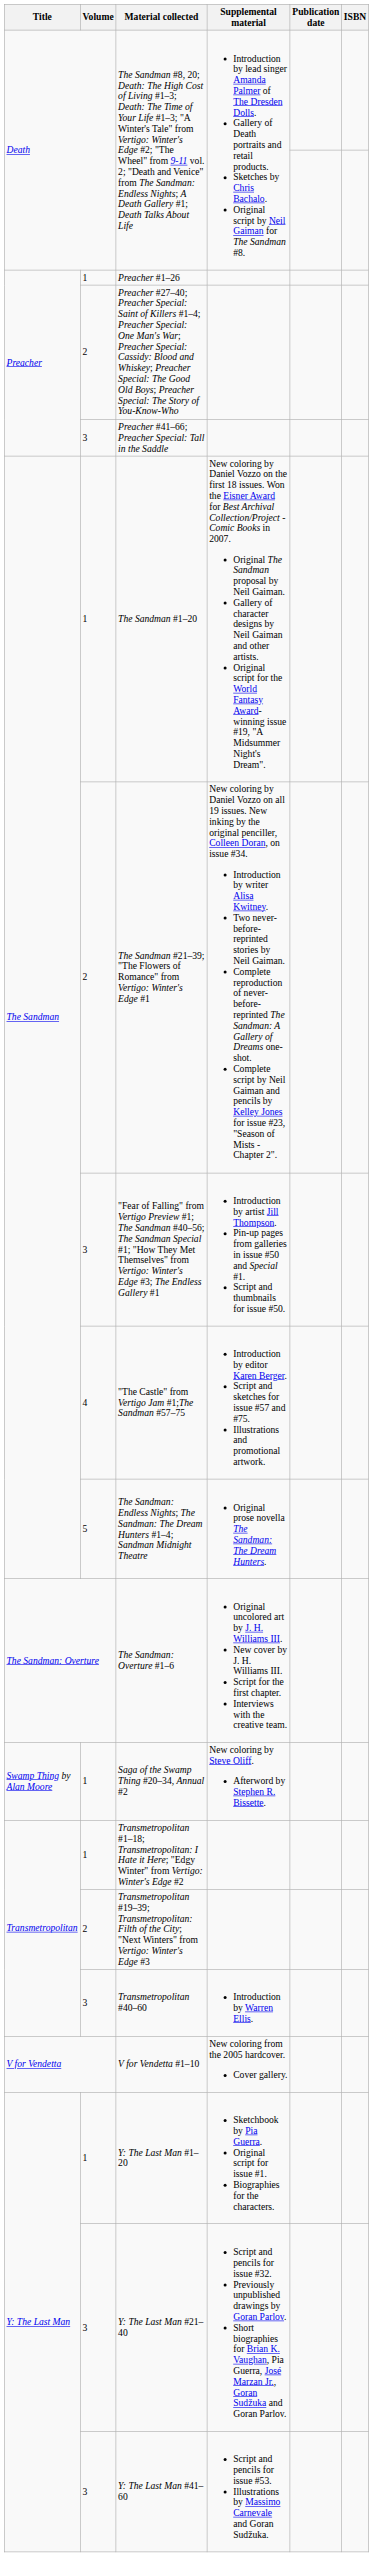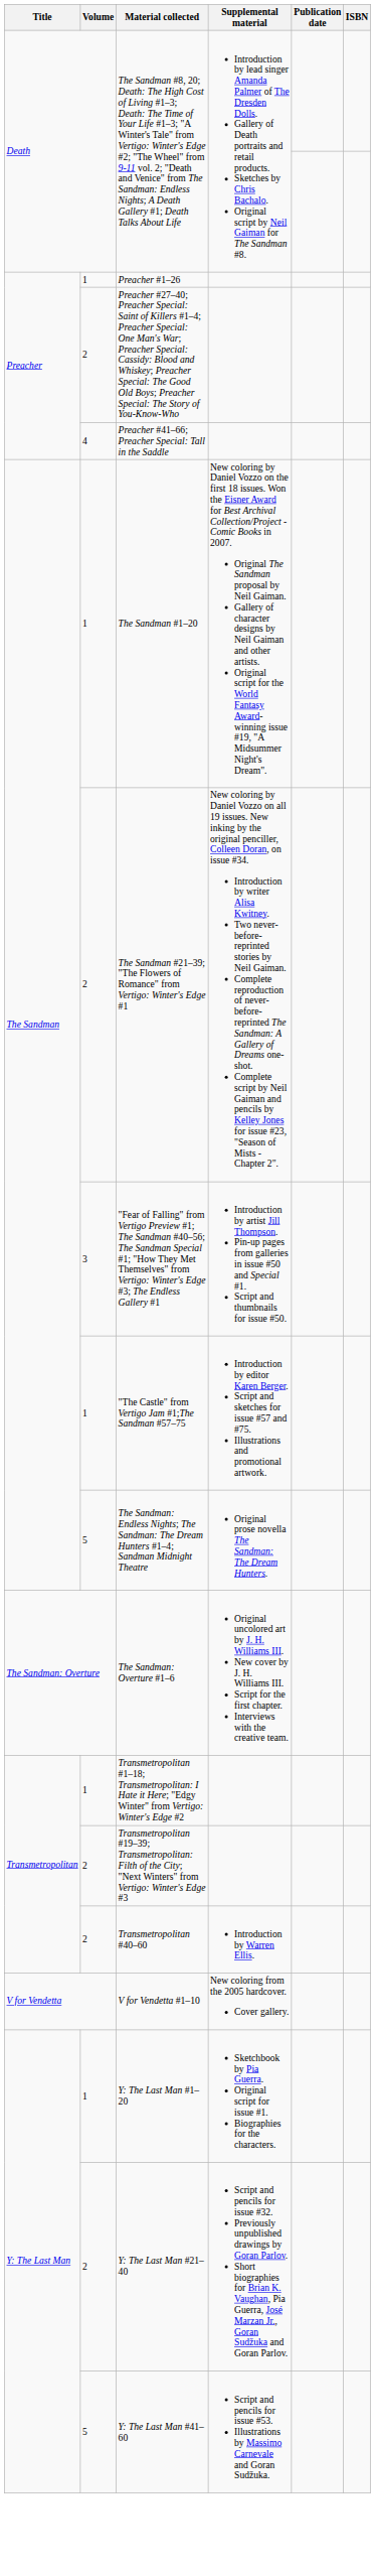 <table class="wikitable">
 <tr>
 <th>Title</th>
 <th>Volume</th>
 <th>Material collected</th>
 <th>Supplemental material</th>
 <th>Publication date</th>
 <th>ISBN</th>
 </tr>
 <tr>
 <td colspan="2" rowspan="2"><em><a href='#'>Death</a></em></td>
 <td rowspan="2"><em>The Sandman</em> #8, 20; <em>Death: The High Cost of Living</em> #1–3; <em>Death: The Time of Your Life</em> #1–3; "A Winter's Tale" from <em>Vertigo: Winter's Edge</em> #2; "The Wheel" from <em><a href='#'>9-11</a></em> vol. 2; "Death and Venice" from <em>The Sandman: Endless Nights</em>; <em>A Death Gallery</em> #1; <em>Death Talks About Life</em></td>
 <td rowspan="2"><br><ul><li>Introduction by lead singer <a href='#'>Amanda Palmer</a> of <a href='#'>The Dresden Dolls</a>.</li><li>Gallery of Death portraits and retail products.</li><li>Sketches by <a href='#'>Chris Bachalo</a>.</li><li>Original script by <a href='#'>Neil Gaiman</a> for <em>The Sandman</em> #8.</li></ul></td>
 <td></td>
 <td></td>
 </tr>
 <tr>
 <td></td>
 <td></td>
 </tr>
 <tr>
 <td rowspan="3"><em><a href='#'>Preacher</a></em></td>
 <td>1</td>
 <td><em>Preacher</em> #1–26</td>
 <td></td>
 <td></td>
 <td></td>
 </tr>
 <tr>
 <td>2</td>
 <td><em>Preacher</em> #27–40; <em>Preacher Special: Saint of Killers</em> #1–4; <em>Preacher Special: One Man's War</em>; <em>Preacher Special: Cassidy: Blood and Whiskey</em>; <em>Preacher Special: The Good Old Boys</em>; <em>Preacher Special: The Story of You-Know-Who</em></td>
 <td></td>
 <td></td>
 <td></td>
 </tr>
 <tr>
-<td>3</td>
+<td>4</td>
 <td><em>Preacher</em> #41–66; <em>Preacher Special: Tall in the Saddle</em></td>
 <td></td>
 <td></td>
 <td></td>
 </tr>
 <tr>
 <td rowspan="5"><em><a href='#'>The Sandman</a></em></td>
 <td>1</td>
 <td><em>The Sandman</em> #1–20</td>
 <td>New coloring by Daniel Vozzo on the first 18 issues. Won the <a href='#'>Eisner Award</a> for <em>Best Archival Collection/Project - Comic Books</em> in 2007.<br><ul><li>Original <em>The Sandman</em> proposal by Neil Gaiman.</li><li>Gallery of character designs by Neil Gaiman and other artists.</li><li>Original script for the <a href='#'>World Fantasy Award</a>-winning issue #19, "A Midsummer Night's Dream".</li></ul></td>
 <td></td>
 <td></td>
 </tr>
 <tr>
 <td>2</td>
 <td><em>The Sandman</em> #21–39; "The Flowers of Romance" from <em>Vertigo: Winter's Edge</em> #1</td>
 <td>New coloring by Daniel Vozzo on all 19 issues. New inking by the original penciller, <a href='#'>Colleen Doran</a>, on issue #34.<br><ul><li>Introduction by writer <a href='#'>Alisa Kwitney</a>.</li><li>Two never-before-reprinted stories by Neil Gaiman.</li><li>Complete reproduction of  never-before-reprinted <em>The Sandman: A Gallery of Dreams</em> one-shot.</li><li>Complete script by Neil Gaiman and pencils by <a href='#'>Kelley Jones</a> for issue #23, "Season of Mists - Chapter 2".</li></ul></td>
 <td></td>
 <td></td>
 </tr>
 <tr>
 <td>3</td>
 <td>"Fear of Falling" from <em>Vertigo Preview</em> #1; <em>The Sandman</em> #40–56; <em>The Sandman Special</em> #1; "How They Met Themselves" from <em>Vertigo: Winter's Edge</em> #3; <em>The Endless Gallery</em> #1</td>
 <td><br><ul><li>Introduction by artist <a href='#'>Jill Thompson</a>.</li><li>Pin-up pages from galleries in issue #50 and <em>Special</em> #1.</li><li>Script and thumbnails for issue #50.</li></ul></td>
 <td></td>
 <td></td>
 </tr>
 <tr>
-<td>4</td>
+<td>1</td>
 <td>"The Castle" from <em>Vertigo Jam</em> #1;<em>The Sandman</em> #57–75</td>
 <td><br><ul><li>Introduction by editor <a href='#'>Karen Berger</a>.</li><li>Script and sketches for issue #57 and #75.</li><li>Illustrations and promotional artwork.</li></ul></td>
 <td></td>
 <td></td>
 </tr>
 <tr>
 <td>5</td>
 <td><em>The Sandman: Endless Nights</em>; <em>The Sandman: The Dream Hunters</em> #1–4; <em>Sandman Midnight Theatre</em></td>
 <td><br><ul><li>Original prose novella <em><a href='#'>The Sandman: The Dream Hunters</a>.</em></li></ul></td>
 <td></td>
 <td></td>
 </tr>
 <tr>
 <td colspan="2"><em><a href='#'>The Sandman: Overture</a></em></td>
 <td><em>The Sandman: Overture</em> #1–6</td>
 <td><br><ul><li>Original uncolored art by <a href='#'>J. H. Williams III</a>.</li><li>New cover by J. H. Williams III.</li><li>Script for the first chapter.</li><li>Interviews with the creative team.</li></ul></td>
 <td></td>
 <td></td>
 </tr>
 <tr>
-<td><em><a href='#'>Swamp Thing</a> by <a href='#'>Alan Moore</a></em></td>
-<td>1</td>
-<td><em>Saga of the Swamp Thing</em> #20–34, <em>Annual</em> #2</td>
-<td>New coloring by <a href='#'>Steve Oliff</a>.<br><ul><li>Afterword by <a href='#'>Stephen R. Bissette</a>.</li></ul></td>
-<td></td>
-<td></td>
-</tr>
-<tr>
 <td rowspan="3"><em><a href='#'>Transmetropolitan</a></em></td>
 <td>1</td>
 <td><em>Transmetropolitan</em> #1–18; <em>Transmetropolitan: I Hate it Here</em>; "Edgy Winter" from <em>Vertigo: Winter's Edge</em> #2</td>
 <td></td>
 <td></td>
 <td></td>
 </tr>
 <tr>
 <td>2</td>
 <td><em>Transmetropolitan</em> #19–39; <em>Transmetropolitan: Filth of the City</em>; "Next Winters" from <em>Vertigo: Winter's Edge</em> #3</td>
 <td></td>
 <td></td>
 <td></td>
 </tr>
 <tr>
-<td>3</td>
+<td>2</td>
 <td><em>Transmetropolitan</em> #40–60</td>
 <td><br><ul><li>Introduction by <a href='#'>Warren Ellis</a>.</li></ul></td>
 <td></td>
 <td></td>
 </tr>
 <tr>
 <td colspan="2"><em><a href='#'>V for Vendetta</a></em></td>
 <td><em>V for Vendetta</em> #1–10</td>
 <td>New coloring from the 2005 hardcover.<br><ul><li>Cover gallery.</li></ul></td>
 <td></td>
 <td></td>
 </tr>
 <tr>
 <td rowspan="3"><em><a href='#'>Y: The Last Man</a></em></td>
 <td>1</td>
 <td><em>Y: The Last Man</em> #1–20</td>
 <td><br><ul><li>Sketchbook by <a href='#'>Pia Guerra</a>.</li><li>Original script for issue #1.</li><li>Biographies for the characters.</li></ul></td>
 <td></td>
 <td></td>
 </tr>
 <tr>
-<td>3</td>
+<td>2</td>
 <td><em>Y: The Last Man</em> #21–40</td>
 <td><br><ul><li>Script and pencils for issue #32.</li><li>Previously unpublished drawings by <a href='#'>Goran Parlov</a>.</li><li>Short biographies for <a href='#'>Brian K. Vaughan</a>, Pia Guerra, <a href='#'>José Marzan Jr.</a>, <a href='#'>Goran Sudžuka</a> and Goran Parlov.</li></ul></td>
 <td></td>
 <td></td>
 </tr>
 <tr>
-<td>3</td>
+<td>5</td>
 <td><em>Y: The Last Man</em> #41–60</td>
 <td><br><ul><li>Script and pencils for issue #53.</li><li>Illustrations by <a href='#'>Massimo Carnevale</a> and Goran Sudžuka.</li></ul></td>
 <td></td>
 <td></td>
 </tr>
 </table>
